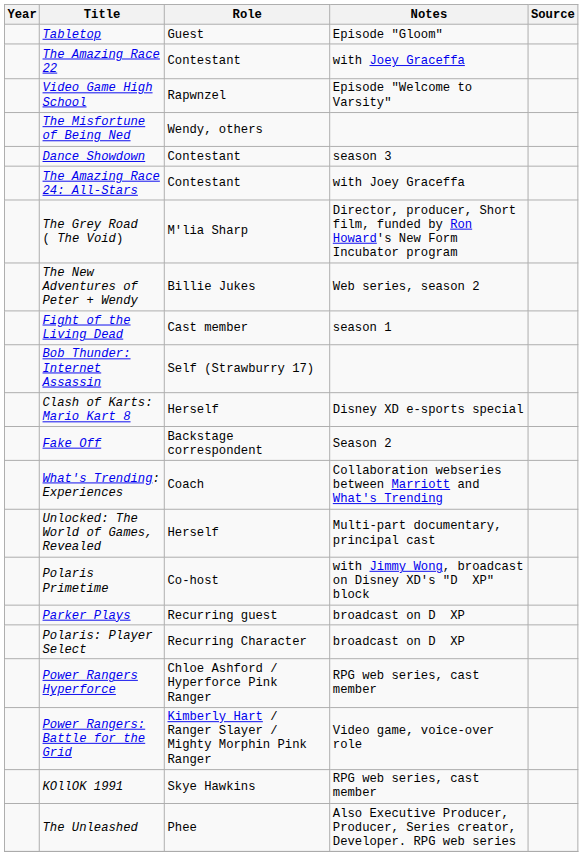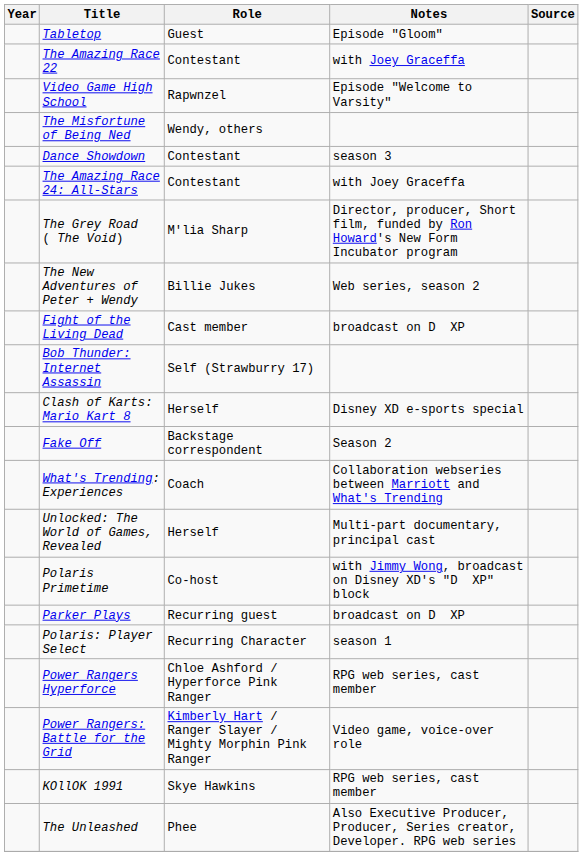 <table class="wikitable sortable plainrowheaders">
 <tr>
 <th>Year</th>
 <th>Title</th>
 <th>Role</th>
 <th class="unsortable">Notes</th>
 <th class="unsortable">Source</th>
 </tr>
 <tr>
 <td></td>
 <td><em><a href='#'>Tabletop</a></em></td>
 <td>Guest</td>
 <td>Episode "Gloom"</td>
 <td></td>
 </tr>
 <tr>
 <td></td>
 <td><em><a href='#'>The Amazing Race 22</a></em></td>
 <td>Contestant</td>
 <td>with <a href='#'>Joey Graceffa</a></td>
 <td></td>
 </tr>
 <tr>
 <td></td>
 <td><em><a href='#'>Video Game High School</a></em></td>
 <td>Rapwnzel</td>
 <td>Episode "Welcome to Varsity"</td>
 <td></td>
 </tr>
 <tr>
 <td></td>
 <td><em><a href='#'>The Misfortune of Being Ned</a></em></td>
 <td>Wendy, others</td>
 <td></td>
 <td></td>
 </tr>
 <tr>
 <td></td>
 <td><em><a href='#'>Dance Showdown</a></em></td>
 <td>Contestant</td>
 <td>season 3</td>
 <td></td>
 </tr>
 <tr>
 <td></td>
 <td><em><a href='#'>The Amazing Race 24: All-Stars</a></em></td>
 <td>Contestant</td>
 <td>with Joey Graceffa</td>
 <td></td>
 </tr>
 <tr>
 <td></td>
 <td><em>The Grey Road</em><br>( <em>The Void</em>)</td>
 <td>M'lia Sharp</td>
 <td>Director, producer, Short film, funded by <a href='#'>Ron Howard</a>'s New Form Incubator program</td>
 <td></td>
 </tr>
 <tr>
 <td></td>
 <td><em>The New Adventures of Peter + Wendy</em></td>
 <td>Billie Jukes</td>
 <td>Web series, season 2</td>
 <td></td>
 </tr>
 <tr>
 <td></td>
 <td><em><a href='#'>Fight of the Living Dead</a></em></td>
 <td>Cast member</td>
-<td>season 1</td>
+<td>broadcast on D  XP</td>
 <td></td>
 </tr>
 <tr>
 <td></td>
 <td><em><a href='#'>Bob Thunder: Internet Assassin</a></em></td>
 <td>Self (Strawburry 17)</td>
 <td></td>
 <td></td>
 </tr>
 <tr>
 <td></td>
 <td><em>Clash of Karts: <a href='#'>Mario Kart 8</a></em></td>
 <td>Herself</td>
 <td>Disney XD e-sports special</td>
 <td></td>
 </tr>
 <tr>
 <td></td>
 <td><em><a href='#'>Fake Off</a></em></td>
 <td>Backstage correspondent</td>
 <td>Season 2</td>
 <td></td>
 </tr>
 <tr>
 <td></td>
 <td><em><a href='#'>What's Trending</a>: Experiences</em></td>
 <td>Coach</td>
 <td>Collaboration webseries between <a href='#'>Marriott</a> and <a href='#'>What's Trending</a></td>
 <td></td>
 </tr>
 <tr>
 <td></td>
 <td><em>Unlocked: The World of Games, Revealed</em></td>
 <td>Herself</td>
 <td>Multi-part documentary, principal cast</td>
 <td></td>
 </tr>
 <tr>
 <td></td>
 <td><em>Polaris Primetime</em></td>
 <td>Co-host</td>
 <td>with <a href='#'>Jimmy Wong</a>, broadcast on Disney XD's "D  XP" block</td>
 <td></td>
 </tr>
 <tr>
 <td></td>
 <td><em><a href='#'>Parker Plays</a></em></td>
 <td>Recurring guest</td>
 <td>broadcast on D  XP</td>
 <td></td>
 </tr>
 <tr>
 <td></td>
 <td><em>Polaris: Player Select</em></td>
 <td>Recurring Character</td>
-<td>broadcast on D  XP</td>
+<td>season 1</td>
 <td></td>
 </tr>
 <tr>
 <td></td>
 <td><em><a href='#'>Power Rangers Hyperforce</a></em></td>
 <td>Chloe Ashford / Hyperforce Pink Ranger</td>
 <td>RPG web series, cast member</td>
 <td></td>
 </tr>
 <tr>
 <td></td>
 <td><em><a href='#'>Power Rangers: Battle for the Grid</a></em></td>
 <td><a href='#'>Kimberly Hart</a> / Ranger Slayer / Mighty Morphin Pink Ranger</td>
 <td>Video game, voice-over role</td>
 <td></td>
 </tr>
 <tr>
 <td></td>
 <td><em>KOllOK 1991</em></td>
 <td>Skye Hawkins</td>
 <td>RPG web series, cast member</td>
 <td></td>
 </tr>
 <tr>
 <td></td>
 <td><em>The Unleashed</em></td>
 <td>Phee</td>
 <td>Also Executive Producer, Producer, Series creator, Developer. RPG web series</td>
 <td></td>
 </tr>
 <tr>
 </tr>
 </table>
